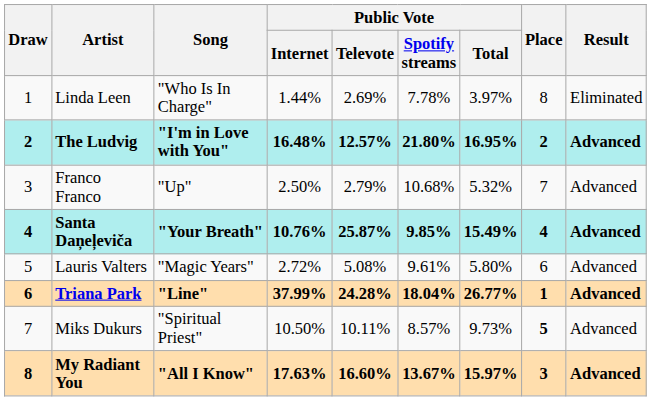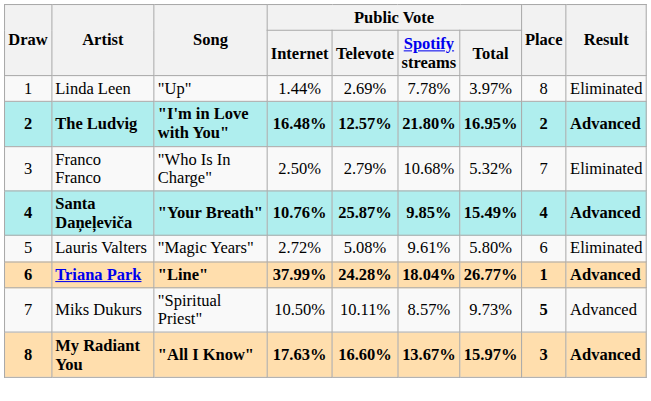 <table class="sortable wikitable" style="margin: 1em auto 1em auto; text-align:center;">
 <tr>
 <th rowspan="2">Draw</th>
 <th rowspan="2">Artist</th>
 <th rowspan="2">Song</th>
 <th colspan="4" class="unsortable">Public Vote</th>
 <th rowspan="2">Place</th>
 <th rowspan="2">Result</th>
 </tr>
 <tr>
 <th>Internet</th>
 <th>Televote</th>
 <th><a href='#'>Spotify</a><br>streams</th>
 <th>Total</th>
 </tr>
 <tr>
 <td>1</td>
 <td align="left">Linda Leen</td>
-<td align="left">"Who Is In Charge"</td>
+<td align="left">"Up"</td>
 <td>1.44%</td>
 <td>2.69%</td>
 <td>7.78%</td>
 <td>3.97%</td>
 <td>8</td>
 <td align="left">Eliminated</td>
 </tr>
 <tr style="font-weight:bold; background:paleturquoise;">
 <td>2</td>
 <td align="left" data-sort-value="Ludvig, The">The Ludvig</td>
 <td align="left">"I'm in Love with You"</td>
 <td>16.48%</td>
 <td>12.57%</td>
 <td>21.80%</td>
 <td>16.95%</td>
 <td>2</td>
 <td align="left">Advanced</td>
 </tr>
 <tr>
 <td>3</td>
 <td align="left">Franco Franco</td>
-<td align="left">"Up"</td>
+<td align="left">"Who Is In Charge"</td>
 <td>2.50%</td>
 <td>2.79%</td>
 <td>10.68%</td>
 <td>5.32%</td>
 <td>7</td>
-<td align="left">Advanced</td>
+<td align="left">Eliminated</td>
 </tr>
 <tr style="font-weight:bold; background:paleturquoise;">
 <td>4</td>
 <td align="left">Santa Daņeļeviča</td>
 <td align="left">"Your Breath"</td>
 <td>10.76%</td>
 <td>25.87%</td>
 <td>9.85%</td>
 <td>15.49%</td>
 <td>4</td>
 <td align="left">Advanced</td>
 </tr>
 <tr>
 <td>5</td>
 <td align="left">Lauris Valters</td>
 <td align="left">"Magic Years"</td>
 <td>2.72%</td>
 <td>5.08%</td>
 <td>9.61%</td>
 <td>5.80%</td>
 <td>6</td>
-<td align="left">Advanced</td>
+<td align="left">Eliminated</td>
 </tr>
 <tr style="font-weight:bold; background:navajowhite;">
 <td>6</td>
 <td align="left"><a href='#'>Triana Park</a></td>
 <td align="left">"Line"</td>
 <td>37.99%</td>
 <td>24.28%</td>
 <td>18.04%</td>
 <td>26.77%</td>
 <td>1</td>
 <td align="left">Advanced</td>
 </tr>
 <tr>
 <td>7</td>
 <td align="left">Miks Dukurs</td>
 <td align="left">"Spiritual Priest"</td>
 <td>10.50%</td>
 <td>10.11%</td>
 <td>8.57%</td>
 <td>9.73%</td>
 <td><strong>5</strong></td>
 <td align="left">Advanced</td>
 </tr>
 <tr style="font-weight:bold; background:navajowhite;">
 <td>8</td>
 <td align="left">My Radiant You</td>
 <td align="left">"All I Know"</td>
 <td>17.63%</td>
 <td>16.60%</td>
 <td>13.67%</td>
 <td>15.97%</td>
 <td>3</td>
 <td align="left">Advanced</td>
 </tr>
 </table>
